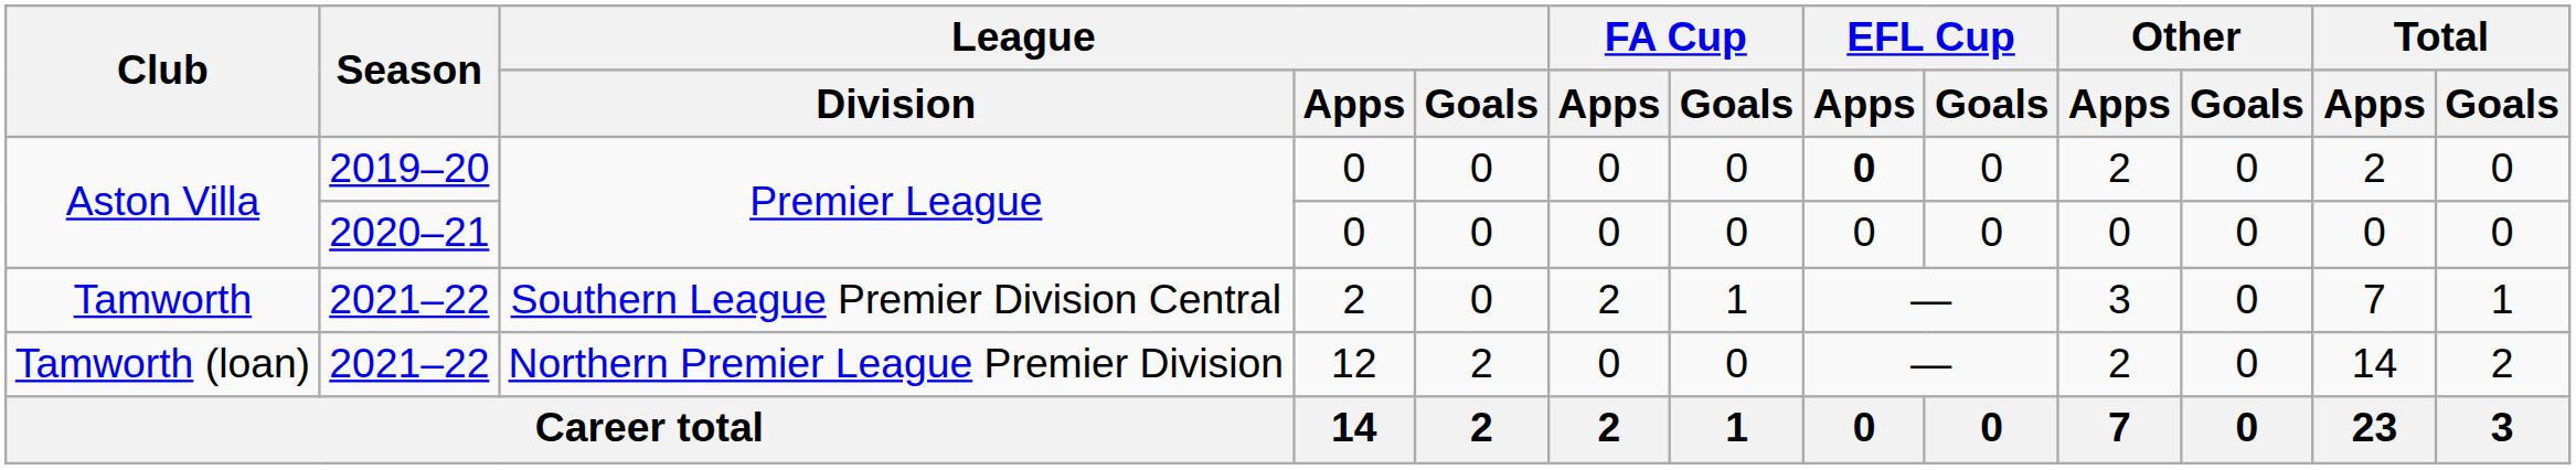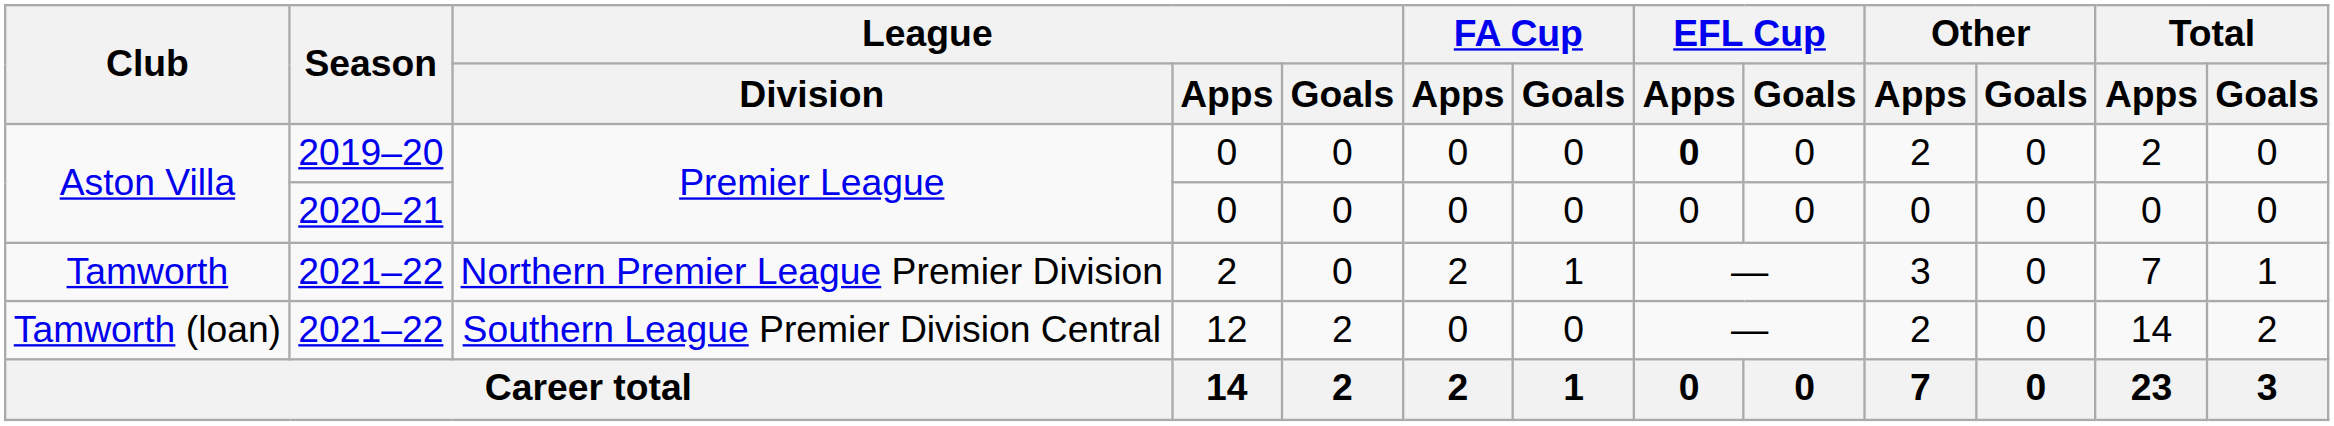 <table class=wikitable style=text-align:center>
 <tr>
 <th rowspan=2>Club</th>
 <th rowspan=2>Season</th>
 <th colspan=3>League</th>
 <th colspan=2><a href='#'>FA Cup</a></th>
 <th colspan=2><a href='#'>EFL Cup</a></th>
 <th colspan=2>Other</th>
 <th colspan=2>Total</th>
 </tr>
 <tr>
 <th>Division</th>
 <th>Apps</th>
 <th>Goals</th>
 <th>Apps</th>
 <th>Goals</th>
 <th>Apps</th>
 <th>Goals</th>
 <th>Apps</th>
 <th>Goals</th>
 <th>Apps</th>
 <th>Goals</th>
 </tr>
 <tr>
 <td rowspan="2"><a href='#'>Aston Villa</a></td>
 <td><a href='#'>2019–20</a></td>
 <td rowspan="2"><a href='#'>Premier League</a></td>
 <td>0</td>
 <td>0</td>
 <td>0</td>
 <td>0</td>
 <td><strong>0</strong></td>
 <td>0</td>
 <td>2</td>
 <td>0</td>
 <td>2</td>
 <td>0</td>
 </tr>
 <tr>
 <td><a href='#'>2020–21</a></td>
 <td>0</td>
 <td>0</td>
 <td>0</td>
 <td>0</td>
 <td>0</td>
 <td>0</td>
 <td>0</td>
 <td>0</td>
 <td>0</td>
 <td>0</td>
 </tr>
 <tr>
 <td><a href='#'>Tamworth</a></td>
 <td><a href='#'>2021–22</a></td>
-<td><a href='#'>Southern League</a> Premier Division Central</td>
+<td><a href='#'>Northern Premier League</a> Premier Division</td>
 <td>2</td>
 <td>0</td>
 <td>2</td>
 <td>1</td>
 <td colspan="2">—</td>
 <td>3</td>
 <td>0</td>
 <td>7</td>
 <td>1</td>
 </tr>
 <tr>
 <td><a href='#'>Tamworth</a> (loan)</td>
 <td><a href='#'>2021–22</a></td>
-<td><a href='#'>Northern Premier League</a> Premier Division</td>
+<td><a href='#'>Southern League</a> Premier Division Central</td>
 <td>12</td>
 <td>2</td>
 <td>0</td>
 <td>0</td>
 <td colspan="2">—</td>
 <td>2</td>
 <td>0</td>
 <td>14</td>
 <td>2</td>
 </tr>
 <tr>
 <th colspan="3">Career total</th>
 <th>14</th>
 <th>2</th>
 <th>2</th>
 <th>1</th>
 <th>0</th>
 <th>0</th>
 <th>7</th>
 <th>0</th>
 <th>23</th>
 <th>3</th>
 </tr>
 </table>
